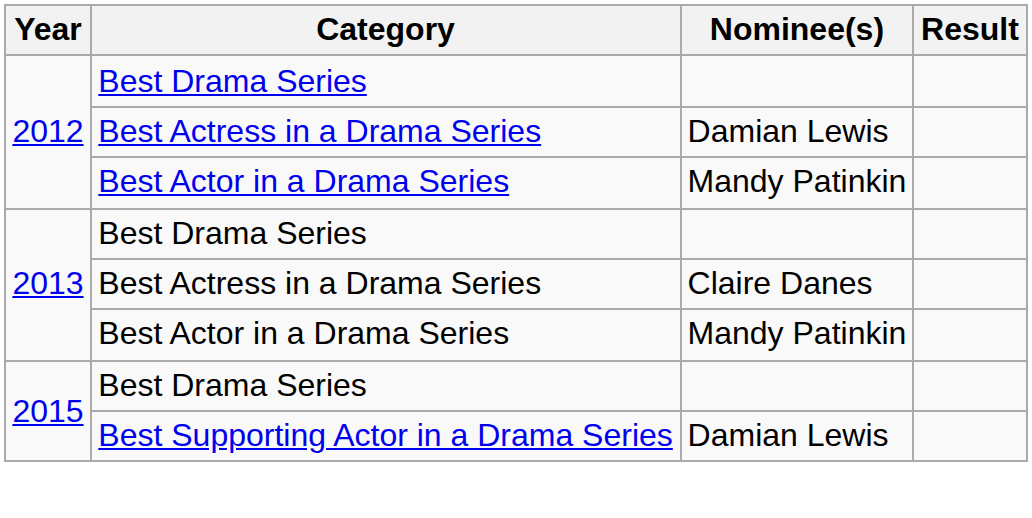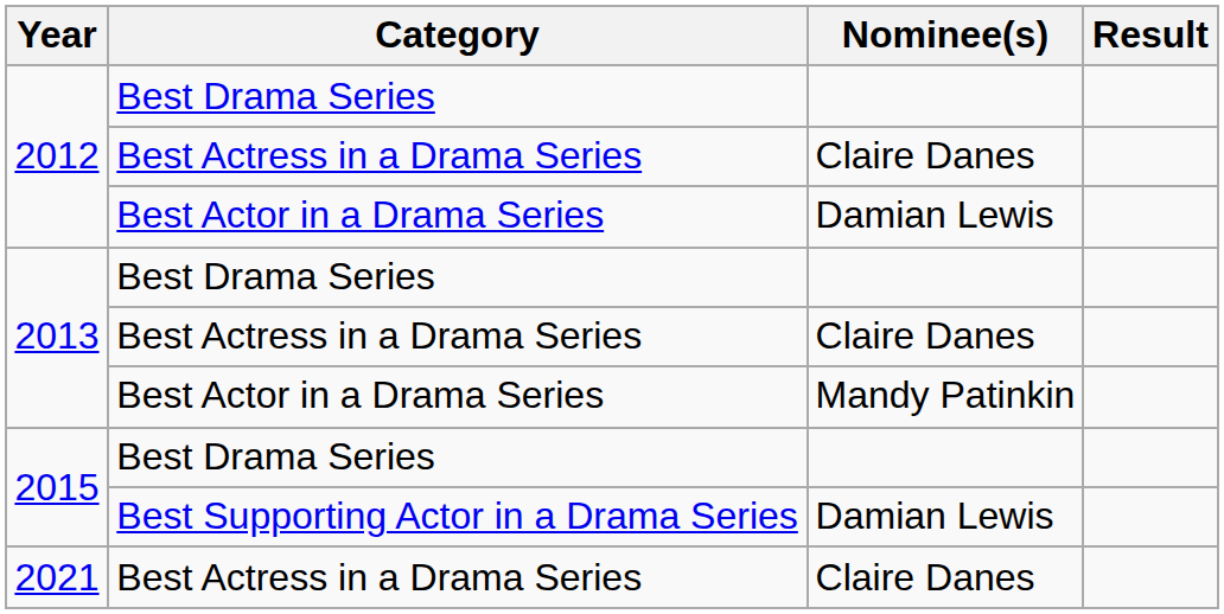 <table class="wikitable">
 <tr>
 <th>Year</th>
 <th>Category</th>
 <th>Nominee(s)</th>
 <th>Result</th>
 </tr>
 <tr>
 <td rowspan="3"><a href='#'>2012</a></td>
 <td><a href='#'>Best Drama Series</a></td>
 <td></td>
 <td></td>
 </tr>
 <tr>
 <td><a href='#'>Best Actress in a Drama Series</a></td>
-<td>Damian Lewis</td>
+<td>Claire Danes</td>
 <td></td>
 </tr>
 <tr>
 <td><a href='#'>Best Actor in a Drama Series</a></td>
-<td>Mandy Patinkin</td>
+<td>Damian Lewis</td>
 <td></td>
 </tr>
 <tr>
 <td rowspan="3"><a href='#'>2013</a></td>
 <td>Best Drama Series</td>
 <td></td>
 <td></td>
 </tr>
 <tr>
 <td>Best Actress in a Drama Series</td>
 <td>Claire Danes</td>
 <td></td>
 </tr>
 <tr>
 <td>Best Actor in a Drama Series</td>
 <td>Mandy Patinkin</td>
 <td></td>
 </tr>
 <tr>
 <td rowspan="2"><a href='#'>2015</a></td>
 <td>Best Drama Series</td>
 <td></td>
 <td></td>
 </tr>
 <tr>
 <td><a href='#'>Best Supporting Actor in a Drama Series</a></td>
 <td>Damian Lewis</td>
 <td></td>
 </tr>
 <tr>
+<td><a href='#'>2021</a></td>
+<td>Best Actress in a Drama Series</td>
+<td>Claire Danes</td>
+<td></td>
+</tr>
+<tr>
 </tr>
 </table>
